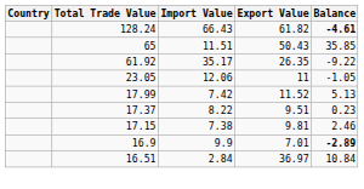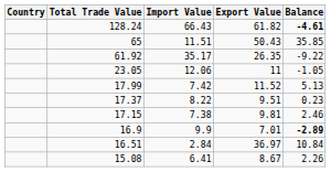 <table class="wikitable sortable" style=text-align:right>
 <tr>
 <th>Country</th>
 <th>Total Trade Value</th>
 <th>Import Value</th>
 <th>Export Value</th>
 <th>Balance</th>
 </tr>
 <tr>
 <td style="text-align:left;"></td>
 <td>128.24</td>
 <td>66.43</td>
 <td>61.82</td>
 <td><strong>-4.61</strong></td>
 </tr>
 <tr>
 <td style="text-align:left;"></td>
 <td>65</td>
 <td>11.51</td>
 <td>50.43</td>
 <td>35.85</td>
 </tr>
 <tr>
 <td style="text-align:left;"></td>
 <td>61.92</td>
 <td>35.17</td>
 <td>26.35</td>
 <td>-9.22</td>
 </tr>
 <tr>
 <td style="text-align:left;"></td>
 <td>23.05</td>
 <td>12.06</td>
 <td>11</td>
 <td>-1.05</td>
 </tr>
 <tr>
 <td style="text-align:left;"></td>
 <td>17.99</td>
 <td>7.42</td>
 <td>11.52</td>
 <td>5.13</td>
 </tr>
 <tr>
 <td style="text-align:left;"></td>
 <td>17.37</td>
 <td>8.22</td>
 <td>9.51</td>
 <td>0.23</td>
 </tr>
 <tr>
 <td style="text-align:left;"></td>
 <td>17.15</td>
 <td>7.38</td>
 <td>9.81</td>
 <td>2.46</td>
 </tr>
 <tr>
 <td style="text-align:left;"></td>
 <td>16.9</td>
 <td>9.9</td>
 <td>7.01</td>
 <td><strong>-2.89</strong></td>
 </tr>
 <tr>
 <td style="text-align:left;"></td>
 <td>16.51</td>
 <td>2.84</td>
 <td>36.97</td>
 <td>10.84</td>
 </tr>
+<tr>
+<td style="text-align:left;"></td>
+<td>15.08</td>
+<td>6.41</td>
+<td>8.67</td>
+<td>2.26</td>
+</tr>
 </table>
